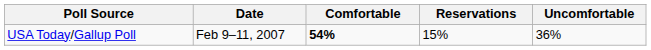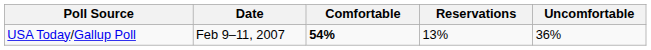 <table class="wikitable sortable">
 <tr>
 <th width="25%">Poll Source</th>
 <th width="15%">Date</th>
 <th width="15%">Comfortable</th>
 <th width="15%">Reservations</th>
 <th width="15%">Uncomfortable</th>
 </tr>
 <tr>
 <td><a href='#'>USA Today</a>/<a href='#'>Gallup Poll</a></td>
 <td>Feb 9–11, 2007</td>
 <td><strong>54%</strong></td>
-<td>15%</td>
+<td>13%</td>
 <td>36%</td>
 </tr>
 </table>
